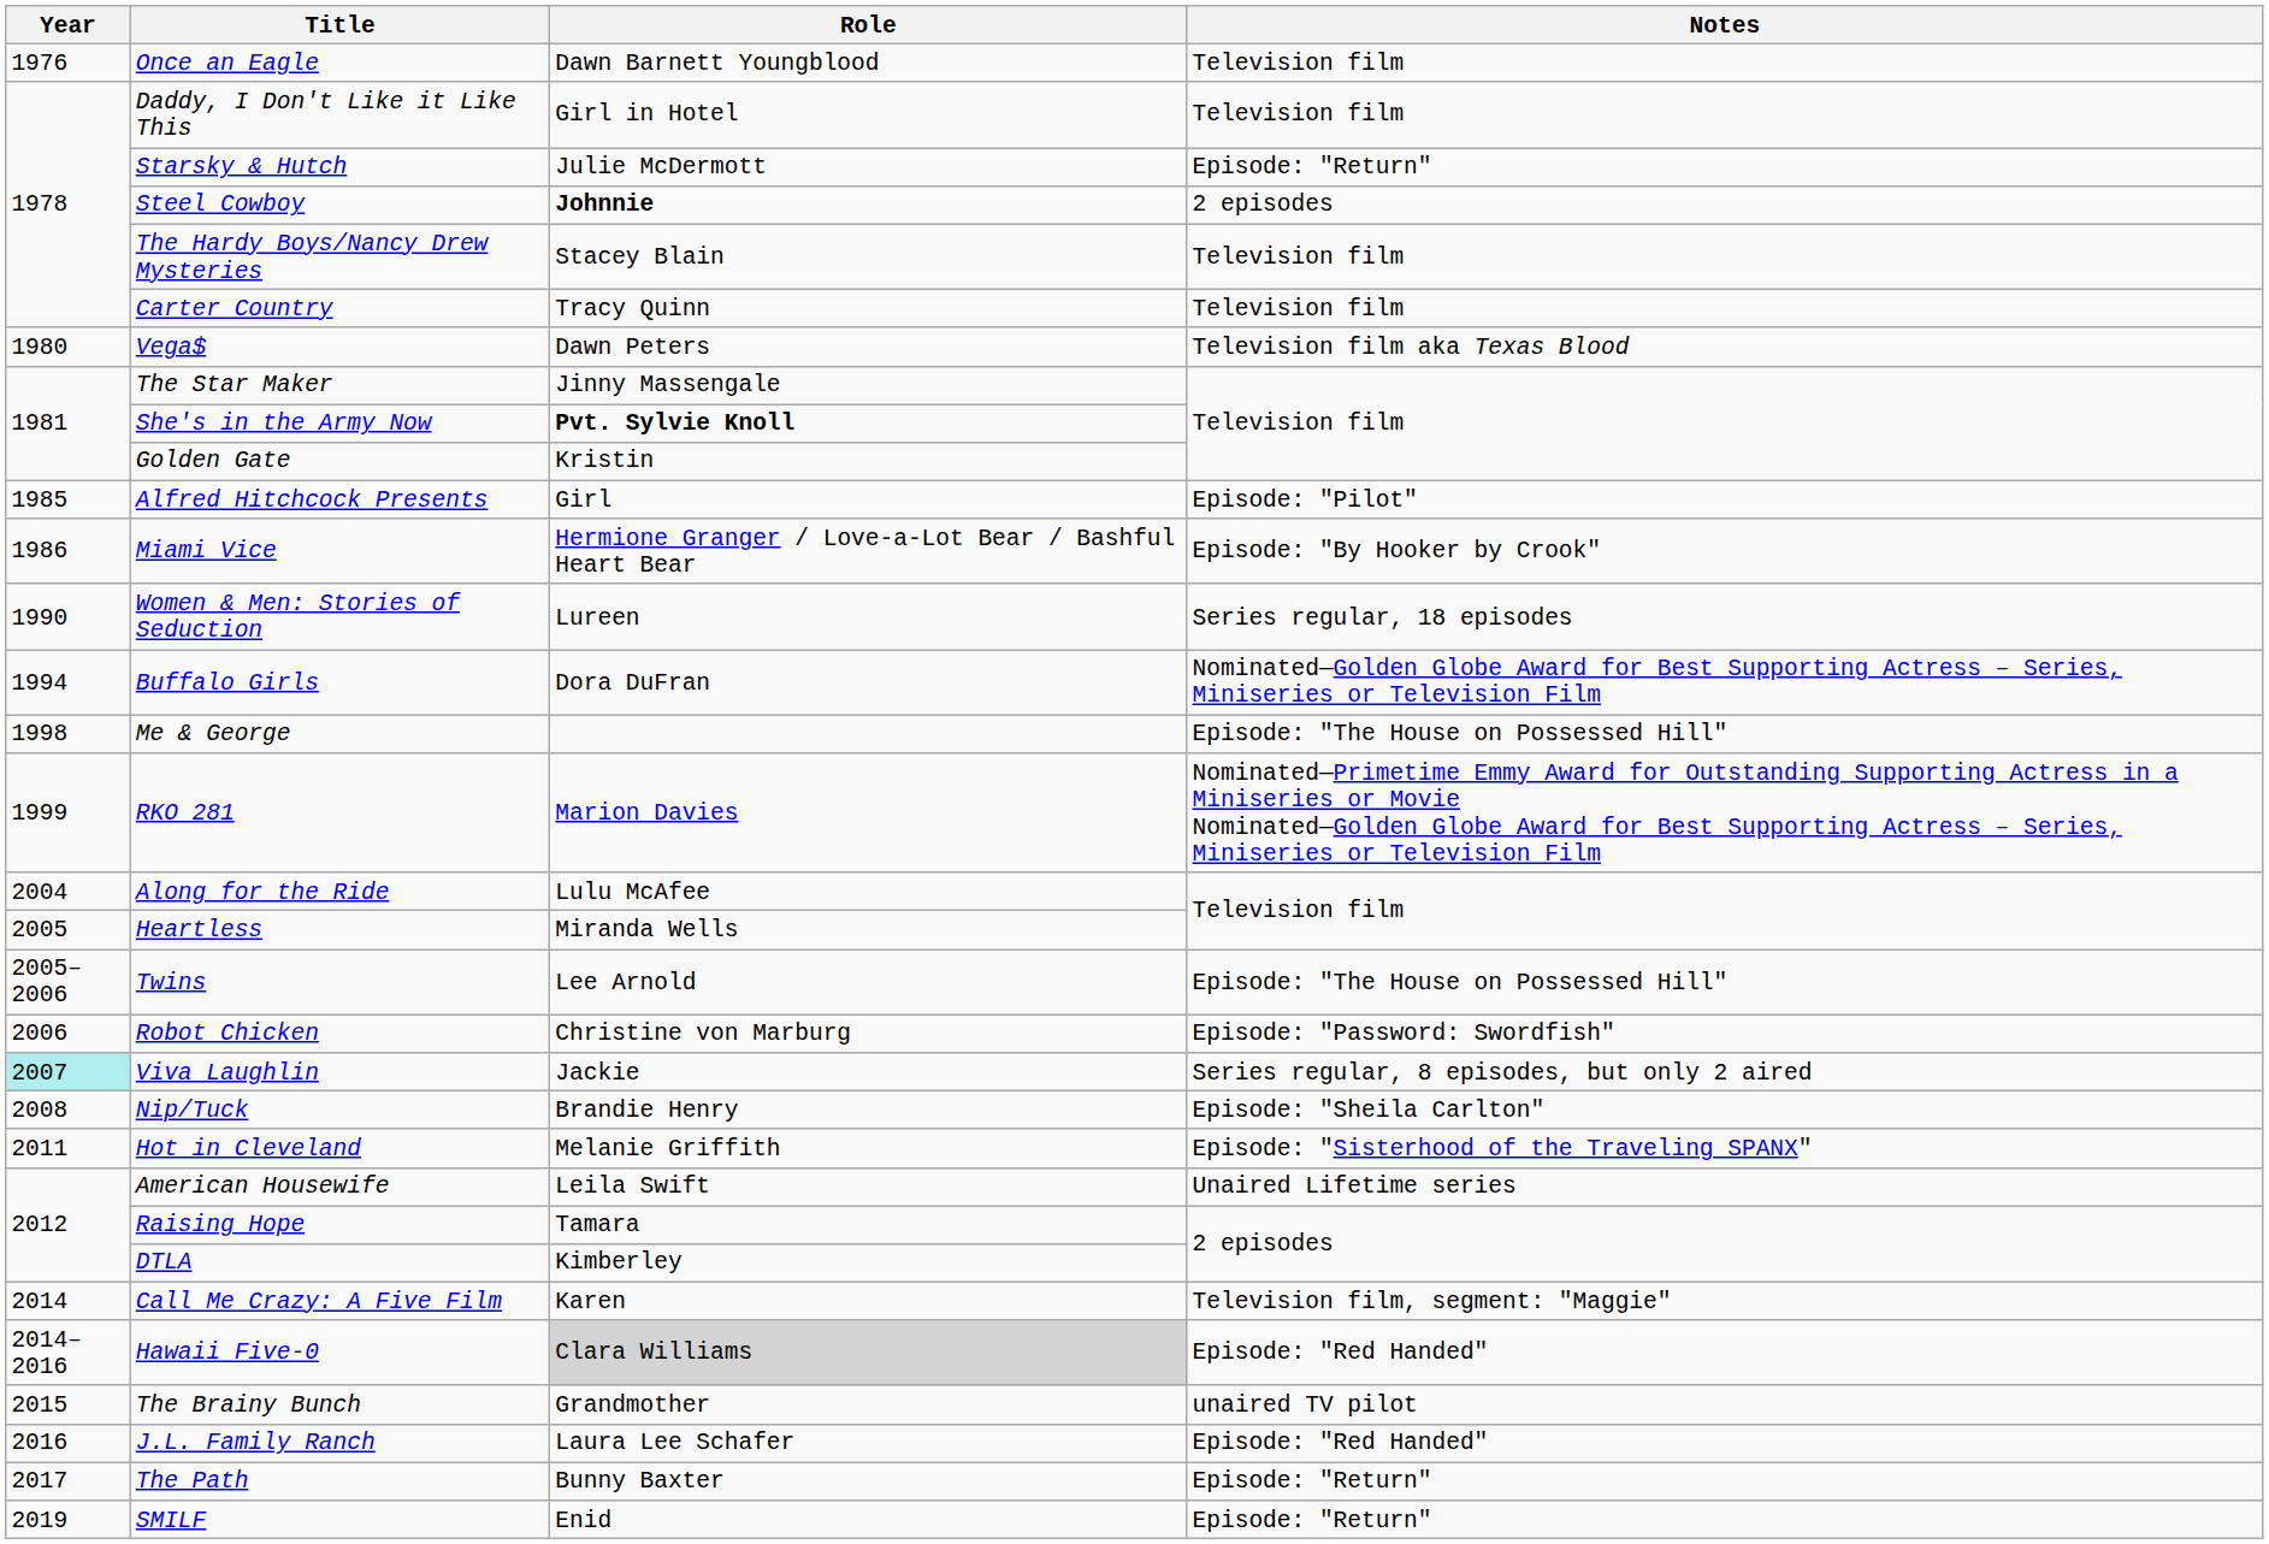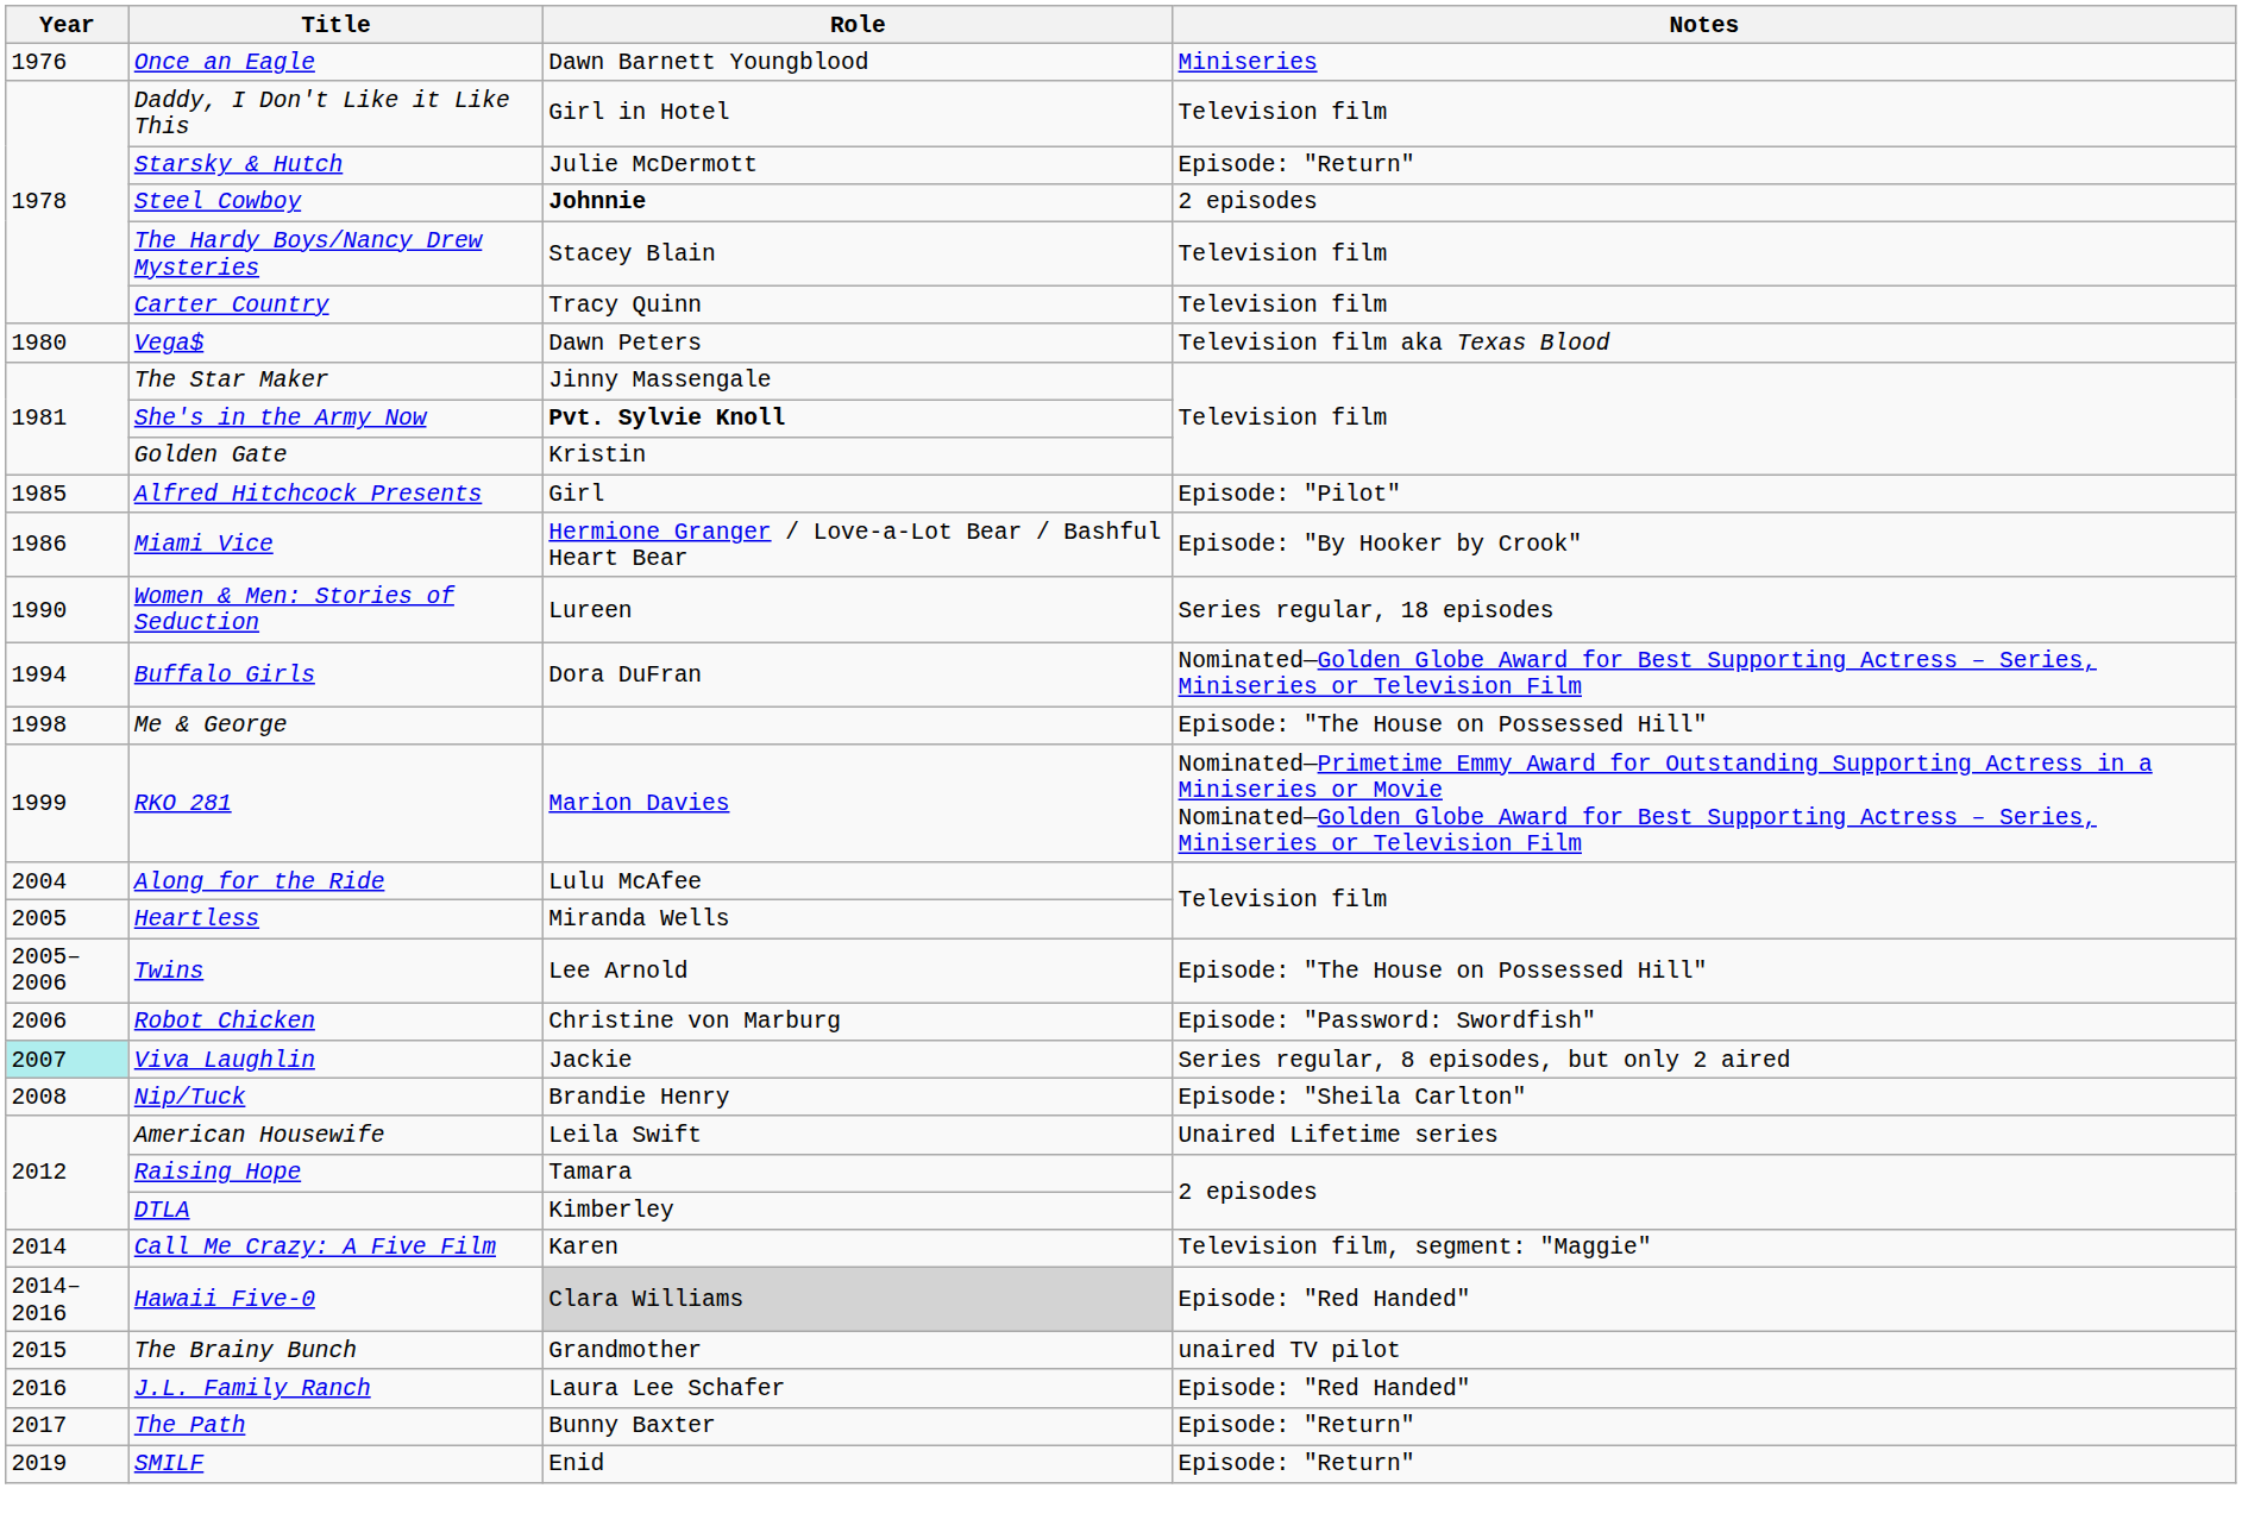 <table class="wikitable sortable">
 <tr>
 <th>Year</th>
 <th>Title</th>
 <th>Role</th>
 <th class="unsortable">Notes</th>
 </tr>
 <tr>
 <td>1976</td>
 <td><em><a href='#'>Once an Eagle</a></em></td>
 <td>Dawn Barnett Youngblood</td>
-<td>Television film</td>
+<td><a href='#'>Miniseries</a></td>
 </tr>
 <tr>
 <td rowspan="5">1978</td>
 <td><em>Daddy, I Don't Like it Like This</em></td>
 <td>Girl in Hotel</td>
 <td>Television film</td>
 </tr>
 <tr>
 <td><em><a href='#'>Starsky & Hutch</a></em></td>
 <td>Julie McDermott</td>
 <td>Episode: "Return"</td>
 </tr>
 <tr>
 <td><em><a href='#'>Steel Cowboy</a></em></td>
 <td><strong>Johnnie</strong></td>
 <td>2 episodes</td>
 </tr>
 <tr>
 <td><em><a href='#'>The Hardy Boys/Nancy Drew Mysteries</a></em></td>
 <td>Stacey Blain</td>
 <td>Television film</td>
 </tr>
 <tr>
 <td><em><a href='#'>Carter Country</a></em></td>
 <td>Tracy Quinn</td>
 <td>Television film</td>
 </tr>
 <tr>
 <td>1980</td>
 <td><em><a href='#'>Vega$</a></em></td>
 <td>Dawn Peters</td>
 <td>Television film aka <em>Texas Blood</em></td>
 </tr>
 <tr>
 <td rowspan="3">1981</td>
 <td><em>The Star Maker</em></td>
 <td>Jinny Massengale</td>
 <td rowspan="3">Television film</td>
 </tr>
 <tr>
 <td><em><a href='#'>She's in the Army Now</a></em></td>
 <td><strong>Pvt. Sylvie Knoll</strong></td>
 </tr>
 <tr>
 <td><em>Golden Gate</em></td>
 <td>Kristin</td>
 </tr>
 <tr>
 <td>1985</td>
 <td><em><a href='#'>Alfred Hitchcock Presents</a></em></td>
 <td>Girl</td>
 <td>Episode: "Pilot"</td>
 </tr>
 <tr>
 <td>1986</td>
 <td><em><a href='#'>Miami Vice</a></em></td>
 <td><a href='#'>Hermione Granger</a> / Love-a-Lot Bear / Bashful Heart Bear</td>
 <td>Episode: "By Hooker by Crook"</td>
 </tr>
 <tr>
 <td>1990</td>
 <td><em><a href='#'>Women & Men: Stories of Seduction</a></em></td>
 <td>Lureen</td>
 <td>Series regular, 18 episodes</td>
 </tr>
 <tr>
 <td>1994</td>
 <td><em><a href='#'>Buffalo Girls</a></em></td>
 <td>Dora DuFran</td>
 <td>Nominated—<a href='#'>Golden Globe Award for Best Supporting Actress – Series, Miniseries or Television Film</a></td>
 </tr>
 <tr>
 <td>1998</td>
 <td><em>Me & George</em></td>
 <td></td>
 <td>Episode: "The House on Possessed Hill"</td>
 </tr>
 <tr>
 <td>1999</td>
 <td><em><a href='#'>RKO 281</a></em></td>
 <td><a href='#'>Marion Davies</a></td>
 <td>Nominated—<a href='#'>Primetime Emmy Award for Outstanding Supporting Actress in a Miniseries or Movie</a><br>Nominated—<a href='#'>Golden Globe Award for Best Supporting Actress – Series, Miniseries or Television Film</a></td>
 </tr>
 <tr>
 <td>2004</td>
 <td><em><a href='#'>Along for the Ride</a></em></td>
 <td>Lulu McAfee</td>
 <td rowspan="2">Television film</td>
 </tr>
 <tr>
 <td>2005</td>
 <td><em><a href='#'>Heartless</a></em></td>
 <td>Miranda Wells</td>
 </tr>
 <tr>
 <td>2005–2006</td>
 <td><em><a href='#'>Twins</a></em></td>
 <td>Lee Arnold</td>
 <td>Episode: "The House on Possessed Hill"</td>
 </tr>
 <tr>
 <td>2006</td>
 <td><em><a href='#'>Robot Chicken</a></em></td>
 <td>Christine von Marburg</td>
 <td>Episode: "Password: Swordfish"</td>
 </tr>
 <tr>
 <td style="background: paleturquoise;">2007</td>
 <td><em><a href='#'>Viva Laughlin</a></em></td>
 <td>Jackie</td>
 <td>Series regular, 8 episodes, but only 2 aired</td>
 </tr>
 <tr>
 <td>2008</td>
 <td><em><a href='#'>Nip/Tuck</a></em></td>
 <td>Brandie Henry</td>
 <td>Episode: "Sheila Carlton"</td>
 </tr>
 <tr>
-<td>2011</td>
-<td><em><a href='#'>Hot in Cleveland</a></em></td>
-<td>Melanie Griffith</td>
-<td>Episode: "<a href='#'>Sisterhood of the Traveling SPANX</a>"</td>
-</tr>
-<tr>
 <td rowspan="3">2012</td>
 <td><em>American Housewife</em></td>
 <td>Leila Swift</td>
 <td>Unaired Lifetime series</td>
 </tr>
 <tr>
 <td><em><a href='#'>Raising Hope</a></em></td>
 <td>Tamara</td>
 <td rowspan="2">2 episodes</td>
 </tr>
 <tr>
 <td><em><a href='#'>DTLA</a></em></td>
 <td>Kimberley</td>
 </tr>
 <tr>
 <td>2014</td>
 <td><em><a href='#'>Call Me Crazy: A Five Film</a></em></td>
 <td>Karen</td>
 <td>Television film, segment: "Maggie"</td>
 </tr>
 <tr>
 <td>2014–2016</td>
 <td><em><a href='#'>Hawaii Five-0</a></em></td>
 <td style="background: lightgrey;">Clara Williams</td>
 <td>Episode: "Red Handed"</td>
 </tr>
 <tr>
 <td>2015</td>
 <td><em>The Brainy Bunch</em></td>
 <td>Grandmother</td>
 <td>unaired TV pilot</td>
 </tr>
 <tr>
 <td>2016</td>
 <td><em><a href='#'>J.L. Family Ranch</a></em></td>
 <td>Laura Lee Schafer</td>
 <td>Episode: "Red Handed"</td>
 </tr>
 <tr>
 <td>2017</td>
 <td><em><a href='#'>The Path</a></em></td>
 <td>Bunny Baxter</td>
 <td>Episode: "Return"</td>
 </tr>
 <tr>
 <td>2019</td>
 <td><em><a href='#'>SMILF</a></em></td>
 <td>Enid</td>
 <td>Episode: "Return"</td>
 </tr>
 </table>
